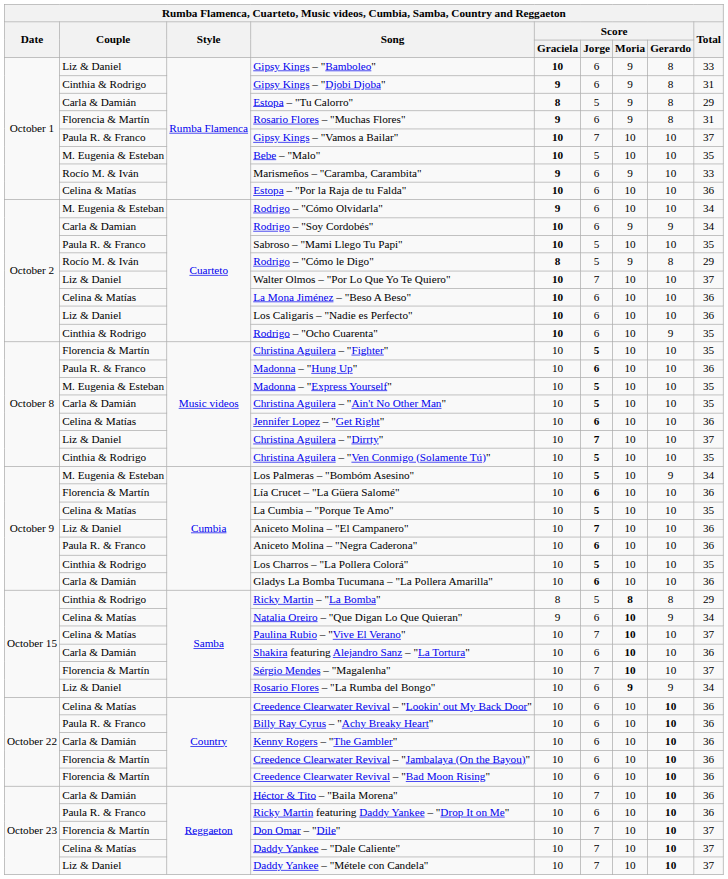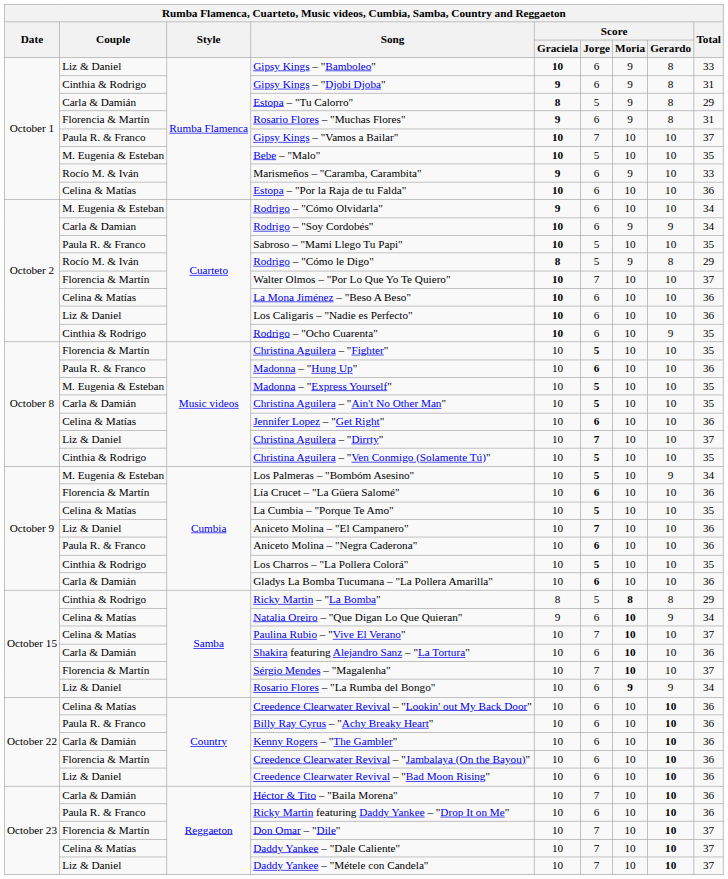 <table class="wikitable collapsible collapsed">
 <tr>
 <th colspan="10" style="text-align:center;"><strong>Rumba Flamenca, Cuarteto, Music videos, Cumbia, Samba, Country and Reggaeton</strong></th>
 </tr>
 <tr>
 <th rowspan="2">Date</th>
 <th rowspan="2">Couple</th>
 <th rowspan="2">Style</th>
 <th rowspan="2">Song</th>
 <th colspan="4">Score</th>
 <th rowspan="2">Total</th>
 </tr>
 <tr>
 <th>Graciela</th>
 <th>Jorge</th>
 <th>Moria</th>
 <th>Gerardo</th>
 </tr>
 <tr>
 <td rowspan="8" style="text-align:center;">October 1</td>
 <td>Liz & Daniel</td>
 <td rowspan="8" style="text-align:center;"><a href='#'>Rumba Flamenca</a></td>
 <td><a href='#'>Gipsy Kings</a> – "<a href='#'>Bamboleo</a>"</td>
 <td style="text-align:center;"><strong>10</strong></td>
 <td style="text-align:center;">6</td>
 <td style="text-align:center;">9</td>
 <td style="text-align:center;">8</td>
 <td style="text-align:center;">33</td>
 </tr>
 <tr>
 <td>Cinthia & Rodrigo</td>
 <td><a href='#'>Gipsy Kings</a> – "<a href='#'>Djobi Djoba</a>"</td>
 <td style="text-align:center;"><strong>9</strong></td>
 <td style="text-align:center;">6</td>
 <td style="text-align:center;">9</td>
 <td style="text-align:center;">8</td>
 <td style="text-align:center;">31</td>
 </tr>
 <tr>
 <td>Carla & Damián</td>
 <td><a href='#'>Estopa</a> – "Tu Calorro"</td>
 <td style="text-align:center;"><strong>8</strong></td>
 <td style="text-align:center;">5</td>
 <td style="text-align:center;">9</td>
 <td style="text-align:center;">8</td>
 <td style="text-align:center;">29</td>
 </tr>
 <tr>
 <td>Florencia & Martín</td>
 <td><a href='#'>Rosario Flores</a> – "Muchas Flores"</td>
 <td style="text-align:center;"><strong>9</strong></td>
 <td style="text-align:center;">6</td>
 <td style="text-align:center;">9</td>
 <td style="text-align:center;">8</td>
 <td style="text-align:center;">31</td>
 </tr>
 <tr>
 <td>Paula R. & Franco</td>
 <td><a href='#'>Gipsy Kings</a> – "Vamos a Bailar"</td>
 <td style="text-align:center;"><strong>10</strong></td>
 <td style="text-align:center;">7</td>
 <td style="text-align:center;">10</td>
 <td style="text-align:center;">10</td>
 <td style="text-align:center;">37</td>
 </tr>
 <tr>
 <td>M. Eugenia & Esteban</td>
 <td><a href='#'>Bebe</a> – "Malo"</td>
 <td style="text-align:center;"><strong>10</strong></td>
 <td style="text-align:center;">5</td>
 <td style="text-align:center;">10</td>
 <td style="text-align:center;">10</td>
 <td style="text-align:center;">35</td>
 </tr>
 <tr>
 <td>Rocío M. & Iván</td>
 <td>Marismeños – "Caramba, Carambita"</td>
 <td style="text-align:center;"><strong>9</strong></td>
 <td style="text-align:center;">6</td>
 <td style="text-align:center;">9</td>
 <td style="text-align:center;">10</td>
 <td style="text-align:center;">33</td>
 </tr>
 <tr>
 <td>Celina & Matías</td>
 <td><a href='#'>Estopa</a> – "Por la Raja de tu Falda"</td>
 <td style="text-align:center;"><strong>10</strong></td>
 <td style="text-align:center;">6</td>
 <td style="text-align:center;">10</td>
 <td style="text-align:center;">10</td>
 <td style="text-align:center;">36</td>
 </tr>
 <tr>
 <td rowspan="8" style="text-align:center;">October 2</td>
 <td>M. Eugenia & Esteban</td>
 <td rowspan="8" style="text-align:center;"><a href='#'>Cuarteto</a></td>
 <td><a href='#'>Rodrigo</a> – "Cómo Olvidarla"</td>
 <td style="text-align:center;"><strong>9</strong></td>
 <td style="text-align:center;">6</td>
 <td style="text-align:center;">10</td>
 <td style="text-align:center;">10</td>
 <td style="text-align:center;">34</td>
 </tr>
 <tr>
 <td>Carla & Damian</td>
 <td><a href='#'>Rodrigo</a> – "Soy Cordobés"</td>
 <td style="text-align:center;"><strong>10</strong></td>
 <td style="text-align:center;">6</td>
 <td style="text-align:center;">9</td>
 <td style="text-align:center;">9</td>
 <td style="text-align:center;">34</td>
 </tr>
 <tr>
 <td>Paula R. & Franco</td>
 <td>Sabroso – "Mami Llego Tu Papi"</td>
 <td style="text-align:center;"><strong>10</strong></td>
 <td style="text-align:center;">5</td>
 <td style="text-align:center;">10</td>
 <td style="text-align:center;">10</td>
 <td style="text-align:center;">35</td>
 </tr>
 <tr>
 <td>Rocío M. & Iván</td>
 <td><a href='#'>Rodrigo</a> – "Cómo le Digo"</td>
 <td style="text-align:center;"><strong>8</strong></td>
 <td style="text-align:center;">5</td>
 <td style="text-align:center;">9</td>
 <td style="text-align:center;">8</td>
 <td style="text-align:center;">29</td>
 </tr>
 <tr>
-<td>Liz & Daniel</td>
+<td>Florencia & Martín</td>
 <td>Walter Olmos – "Por Lo Que Yo Te Quiero"</td>
 <td style="text-align:center;"><strong>10</strong></td>
 <td style="text-align:center;">7</td>
 <td style="text-align:center;">10</td>
 <td style="text-align:center;">10</td>
 <td style="text-align:center;">37</td>
 </tr>
 <tr>
 <td>Celina & Matías</td>
 <td><a href='#'>La Mona Jiménez</a> – "Beso A Beso"</td>
 <td style="text-align:center;"><strong>10</strong></td>
 <td style="text-align:center;">6</td>
 <td style="text-align:center;">10</td>
 <td style="text-align:center;">10</td>
 <td style="text-align:center;">36</td>
 </tr>
 <tr>
 <td>Liz & Daniel</td>
 <td>Los Caligaris – "Nadie es Perfecto"</td>
 <td style="text-align:center;"><strong>10</strong></td>
 <td style="text-align:center;">6</td>
 <td style="text-align:center;">10</td>
 <td style="text-align:center;">10</td>
 <td style="text-align:center;">36</td>
 </tr>
 <tr>
 <td>Cinthia & Rodrigo</td>
 <td><a href='#'>Rodrigo</a> – "Ocho Cuarenta"</td>
 <td style="text-align:center;"><strong>10</strong></td>
 <td style="text-align:center;">6</td>
 <td style="text-align:center;">10</td>
 <td style="text-align:center;">9</td>
 <td style="text-align:center;">35</td>
 </tr>
 <tr>
 <td rowspan="7" style="text-align:center;">October 8</td>
 <td>Florencia & Martín</td>
 <td rowspan="7" style="text-align:center;"><a href='#'>Music videos</a></td>
 <td><a href='#'>Christina Aguilera</a> – "<a href='#'>Fighter</a>"</td>
 <td style="text-align:center;">10</td>
 <td style="text-align:center;"><strong>5</strong></td>
 <td style="text-align:center;">10</td>
 <td style="text-align:center;">10</td>
 <td style="text-align:center;">35</td>
 </tr>
 <tr>
 <td>Paula R. & Franco</td>
 <td><a href='#'>Madonna</a> – "<a href='#'>Hung Up</a>"</td>
 <td style="text-align:center;">10</td>
 <td style="text-align:center;"><strong>6</strong></td>
 <td style="text-align:center;">10</td>
 <td style="text-align:center;">10</td>
 <td style="text-align:center;">36</td>
 </tr>
 <tr>
 <td>M. Eugenia & Esteban</td>
 <td><a href='#'>Madonna</a> – "<a href='#'>Express Yourself</a>"</td>
 <td style="text-align:center;">10</td>
 <td style="text-align:center;"><strong>5</strong></td>
 <td style="text-align:center;">10</td>
 <td style="text-align:center;">10</td>
 <td style="text-align:center;">35</td>
 </tr>
 <tr>
 <td>Carla & Damián</td>
 <td><a href='#'>Christina Aguilera</a> – "<a href='#'>Ain't No Other Man</a>"</td>
 <td style="text-align:center;">10</td>
 <td style="text-align:center;"><strong>5</strong></td>
 <td style="text-align:center;">10</td>
 <td style="text-align:center;">10</td>
 <td style="text-align:center;">35</td>
 </tr>
 <tr>
 <td>Celina & Matías</td>
 <td><a href='#'>Jennifer Lopez</a> – "<a href='#'>Get Right</a>"</td>
 <td style="text-align:center;">10</td>
 <td style="text-align:center;"><strong>6</strong></td>
 <td style="text-align:center;">10</td>
 <td style="text-align:center;">10</td>
 <td style="text-align:center;">36</td>
 </tr>
 <tr>
 <td>Liz & Daniel</td>
 <td><a href='#'>Christina Aguilera</a> – "<a href='#'>Dirrty</a>"</td>
 <td style="text-align:center;">10</td>
 <td style="text-align:center;"><strong>7</strong></td>
 <td style="text-align:center;">10</td>
 <td style="text-align:center;">10</td>
 <td style="text-align:center;">37</td>
 </tr>
 <tr>
 <td>Cinthia & Rodrigo</td>
 <td><a href='#'>Christina Aguilera</a> – "<a href='#'>Ven Conmigo (Solamente Tú)</a>"</td>
 <td style="text-align:center;">10</td>
 <td style="text-align:center;"><strong>5</strong></td>
 <td style="text-align:center;">10</td>
 <td style="text-align:center;">10</td>
 <td style="text-align:center;">35</td>
 </tr>
 <tr>
 <td rowspan="7" style="text-align:center;">October 9</td>
 <td>M. Eugenia & Esteban</td>
 <td rowspan="7" style="text-align:center;"><a href='#'>Cumbia</a></td>
 <td>Los Palmeras – "Bombóm Asesino"</td>
 <td style="text-align:center;">10</td>
 <td style="text-align:center;"><strong>5</strong></td>
 <td style="text-align:center;">10</td>
 <td style="text-align:center;">9</td>
 <td style="text-align:center;">34</td>
 </tr>
 <tr>
 <td>Florencia & Martín</td>
 <td>Lía Crucet – "La Güera Salomé"</td>
 <td style="text-align:center;">10</td>
 <td style="text-align:center;"><strong>6</strong></td>
 <td style="text-align:center;">10</td>
 <td style="text-align:center;">10</td>
 <td style="text-align:center;">36</td>
 </tr>
 <tr>
 <td>Celina & Matías</td>
 <td>La Cumbia – "Porque Te Amo"</td>
 <td style="text-align:center;">10</td>
 <td style="text-align:center;"><strong>5</strong></td>
 <td style="text-align:center;">10</td>
 <td style="text-align:center;">10</td>
 <td style="text-align:center;">35</td>
 </tr>
 <tr>
 <td>Liz & Daniel</td>
 <td>Aniceto Molina – "El Campanero"</td>
 <td style="text-align:center;">10</td>
 <td style="text-align:center;"><strong>7</strong></td>
 <td style="text-align:center;">10</td>
 <td style="text-align:center;">10</td>
 <td style="text-align:center;">36</td>
 </tr>
 <tr>
 <td>Paula R. & Franco</td>
 <td>Aniceto Molina – "Negra Caderona"</td>
 <td style="text-align:center;">10</td>
 <td style="text-align:center;"><strong>6</strong></td>
 <td style="text-align:center;">10</td>
 <td style="text-align:center;">10</td>
 <td style="text-align:center;">36</td>
 </tr>
 <tr>
 <td>Cinthia & Rodrigo</td>
 <td>Los Charros – "La Pollera Colorá"</td>
 <td style="text-align:center;">10</td>
 <td style="text-align:center;"><strong>5</strong></td>
 <td style="text-align:center;">10</td>
 <td style="text-align:center;">10</td>
 <td style="text-align:center;">35</td>
 </tr>
 <tr>
 <td>Carla & Damián</td>
 <td>Gladys La Bomba Tucumana – "La Pollera Amarilla"</td>
 <td style="text-align:center;">10</td>
 <td style="text-align:center;"><strong>6</strong></td>
 <td style="text-align:center;">10</td>
 <td style="text-align:center;">10</td>
 <td style="text-align:center;">36</td>
 </tr>
 <tr>
 <td rowspan="6" style="text-align:center;">October 15</td>
 <td>Cinthia & Rodrigo</td>
 <td rowspan="6" style="text-align:center;"><a href='#'>Samba</a></td>
 <td><a href='#'>Ricky Martin</a> – "<a href='#'>La Bomba</a>"</td>
 <td style="text-align:center;">8</td>
 <td style="text-align:center;">5</td>
 <td style="text-align:center;"><strong>8</strong></td>
 <td style="text-align:center;">8</td>
 <td style="text-align:center;">29</td>
 </tr>
 <tr>
 <td>Celina & Matías</td>
 <td><a href='#'>Natalia Oreiro</a> – "Que Digan Lo Que Quieran"</td>
 <td style="text-align:center;">9</td>
 <td style="text-align:center;">6</td>
 <td style="text-align:center;"><strong>10</strong></td>
 <td style="text-align:center;">9</td>
 <td style="text-align:center;">34</td>
 </tr>
 <tr>
 <td>Celina & Matías</td>
 <td><a href='#'>Paulina Rubio</a> – "<a href='#'>Vive El Verano</a>"</td>
 <td style="text-align:center;">10</td>
 <td style="text-align:center;">7</td>
 <td style="text-align:center;"><strong>10</strong></td>
 <td style="text-align:center;">10</td>
 <td style="text-align:center;">37</td>
 </tr>
 <tr>
 <td>Carla & Damián</td>
 <td><a href='#'>Shakira</a> featuring <a href='#'>Alejandro Sanz</a> – "<a href='#'>La Tortura</a>"</td>
 <td style="text-align:center;">10</td>
 <td style="text-align:center;">6</td>
 <td style="text-align:center;"><strong>10</strong></td>
 <td style="text-align:center;">10</td>
 <td style="text-align:center;">36</td>
 </tr>
 <tr>
 <td>Florencia & Martín</td>
 <td><a href='#'>Sérgio Mendes</a> – "Magalenha"</td>
 <td style="text-align:center;">10</td>
 <td style="text-align:center;">7</td>
 <td style="text-align:center;"><strong>10</strong></td>
 <td style="text-align:center;">10</td>
 <td style="text-align:center;">37</td>
 </tr>
 <tr>
 <td>Liz & Daniel</td>
 <td><a href='#'>Rosario Flores</a> – "La Rumba del Bongo"</td>
 <td style="text-align:center;">10</td>
 <td style="text-align:center;">6</td>
 <td style="text-align:center;"><strong>9</strong></td>
 <td style="text-align:center;">9</td>
 <td style="text-align:center;">34</td>
 </tr>
 <tr>
 <td rowspan="5" style="text-align:center;">October 22</td>
 <td>Celina & Matías</td>
 <td rowspan="5" style="text-align:center;"><a href='#'>Country</a></td>
 <td><a href='#'>Creedence Clearwater Revival</a> – "<a href='#'>Lookin' out My Back Door</a>"</td>
 <td style="text-align:center;">10</td>
 <td style="text-align:center;">6</td>
 <td style="text-align:center;">10</td>
 <td style="text-align:center;"><strong>10</strong></td>
 <td style="text-align:center;">36</td>
 </tr>
 <tr>
 <td>Paula R. & Franco</td>
 <td><a href='#'>Billy Ray Cyrus</a> – "<a href='#'>Achy Breaky Heart</a>"</td>
 <td style="text-align:center;">10</td>
 <td style="text-align:center;">6</td>
 <td style="text-align:center;">10</td>
 <td style="text-align:center;"><strong>10</strong></td>
 <td style="text-align:center;">36</td>
 </tr>
 <tr>
 <td>Carla & Damián</td>
 <td><a href='#'>Kenny Rogers</a> – "<a href='#'>The Gambler</a>"</td>
 <td style="text-align:center;">10</td>
 <td style="text-align:center;">6</td>
 <td style="text-align:center;">10</td>
 <td style="text-align:center;"><strong>10</strong></td>
 <td style="text-align:center;">36</td>
 </tr>
 <tr>
 <td>Florencia & Martín</td>
 <td><a href='#'>Creedence Clearwater Revival</a> – "<a href='#'>Jambalaya (On the Bayou)</a>"</td>
 <td style="text-align:center;">10</td>
 <td style="text-align:center;">6</td>
 <td style="text-align:center;">10</td>
 <td style="text-align:center;"><strong>10</strong></td>
 <td style="text-align:center;">36</td>
 </tr>
 <tr>
-<td>Florencia & Martín</td>
+<td>Liz & Daniel</td>
 <td><a href='#'>Creedence Clearwater Revival</a> – "<a href='#'>Bad Moon Rising</a>"</td>
 <td style="text-align:center;">10</td>
 <td style="text-align:center;">6</td>
 <td style="text-align:center;">10</td>
 <td style="text-align:center;"><strong>10</strong></td>
 <td style="text-align:center;">36</td>
 </tr>
 <tr>
 <td rowspan="5" style="text-align:center;">October 23</td>
 <td>Carla & Damián</td>
 <td rowspan="5" style="text-align:center;"><a href='#'>Reggaeton</a></td>
 <td><a href='#'>Héctor & Tito</a> – "Baila Morena"</td>
 <td style="text-align:center;">10</td>
 <td style="text-align:center;">7</td>
 <td style="text-align:center;">10</td>
 <td style="text-align:center;"><strong>10</strong></td>
 <td style="text-align:center;">36</td>
 </tr>
 <tr>
 <td>Paula R. & Franco</td>
 <td><a href='#'>Ricky Martin</a> featuring <a href='#'>Daddy Yankee</a> – "<a href='#'>Drop It on Me</a>"</td>
 <td style="text-align:center;">10</td>
 <td style="text-align:center;">6</td>
 <td style="text-align:center;">10</td>
 <td style="text-align:center;"><strong>10</strong></td>
 <td style="text-align:center;">36</td>
 </tr>
 <tr>
 <td>Florencia & Martín</td>
 <td><a href='#'>Don Omar</a> – "<a href='#'>Dile</a>"</td>
 <td style="text-align:center;">10</td>
 <td style="text-align:center;">7</td>
 <td style="text-align:center;">10</td>
 <td style="text-align:center;"><strong>10</strong></td>
 <td style="text-align:center;">37</td>
 </tr>
 <tr>
 <td>Celina & Matías</td>
 <td><a href='#'>Daddy Yankee</a> – "Dale Caliente"</td>
 <td style="text-align:center;">10</td>
 <td style="text-align:center;">7</td>
 <td style="text-align:center;">10</td>
 <td style="text-align:center;"><strong>10</strong></td>
 <td style="text-align:center;">37</td>
 </tr>
 <tr>
 <td>Liz & Daniel</td>
 <td><a href='#'>Daddy Yankee</a> – "Métele con Candela"</td>
 <td style="text-align:center;">10</td>
 <td style="text-align:center;">7</td>
 <td style="text-align:center;">10</td>
 <td style="text-align:center;"><strong>10</strong></td>
 <td style="text-align:center;">37</td>
 </tr>
 </table>
